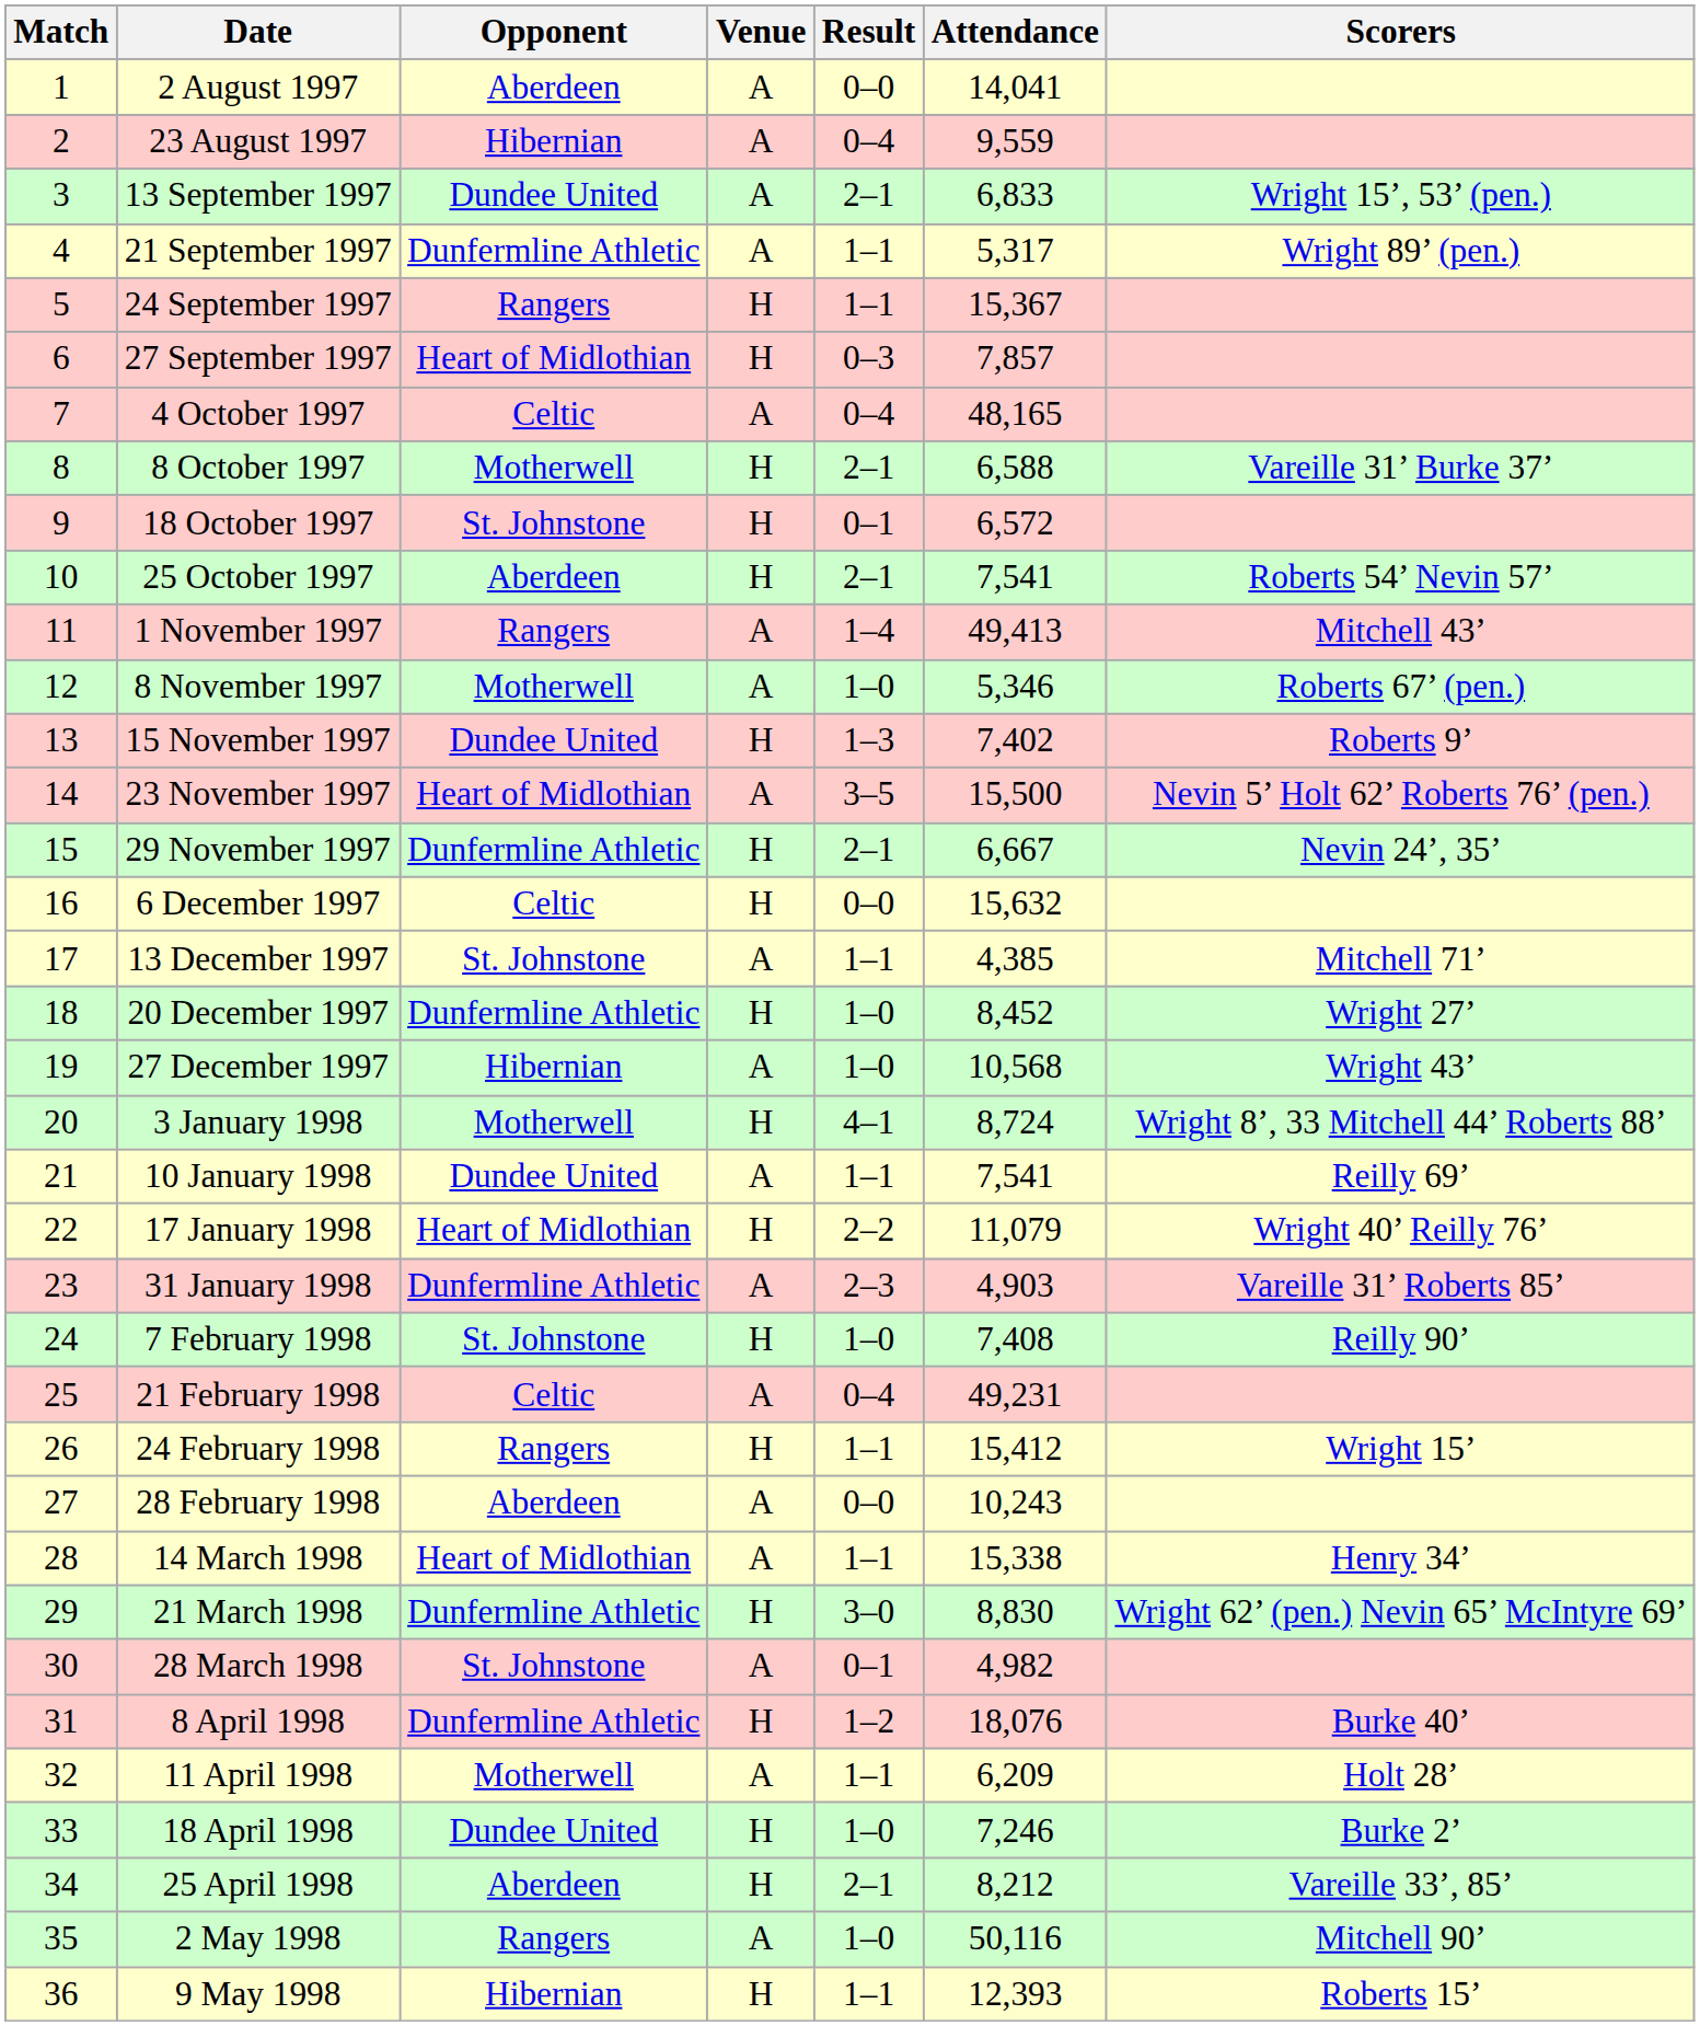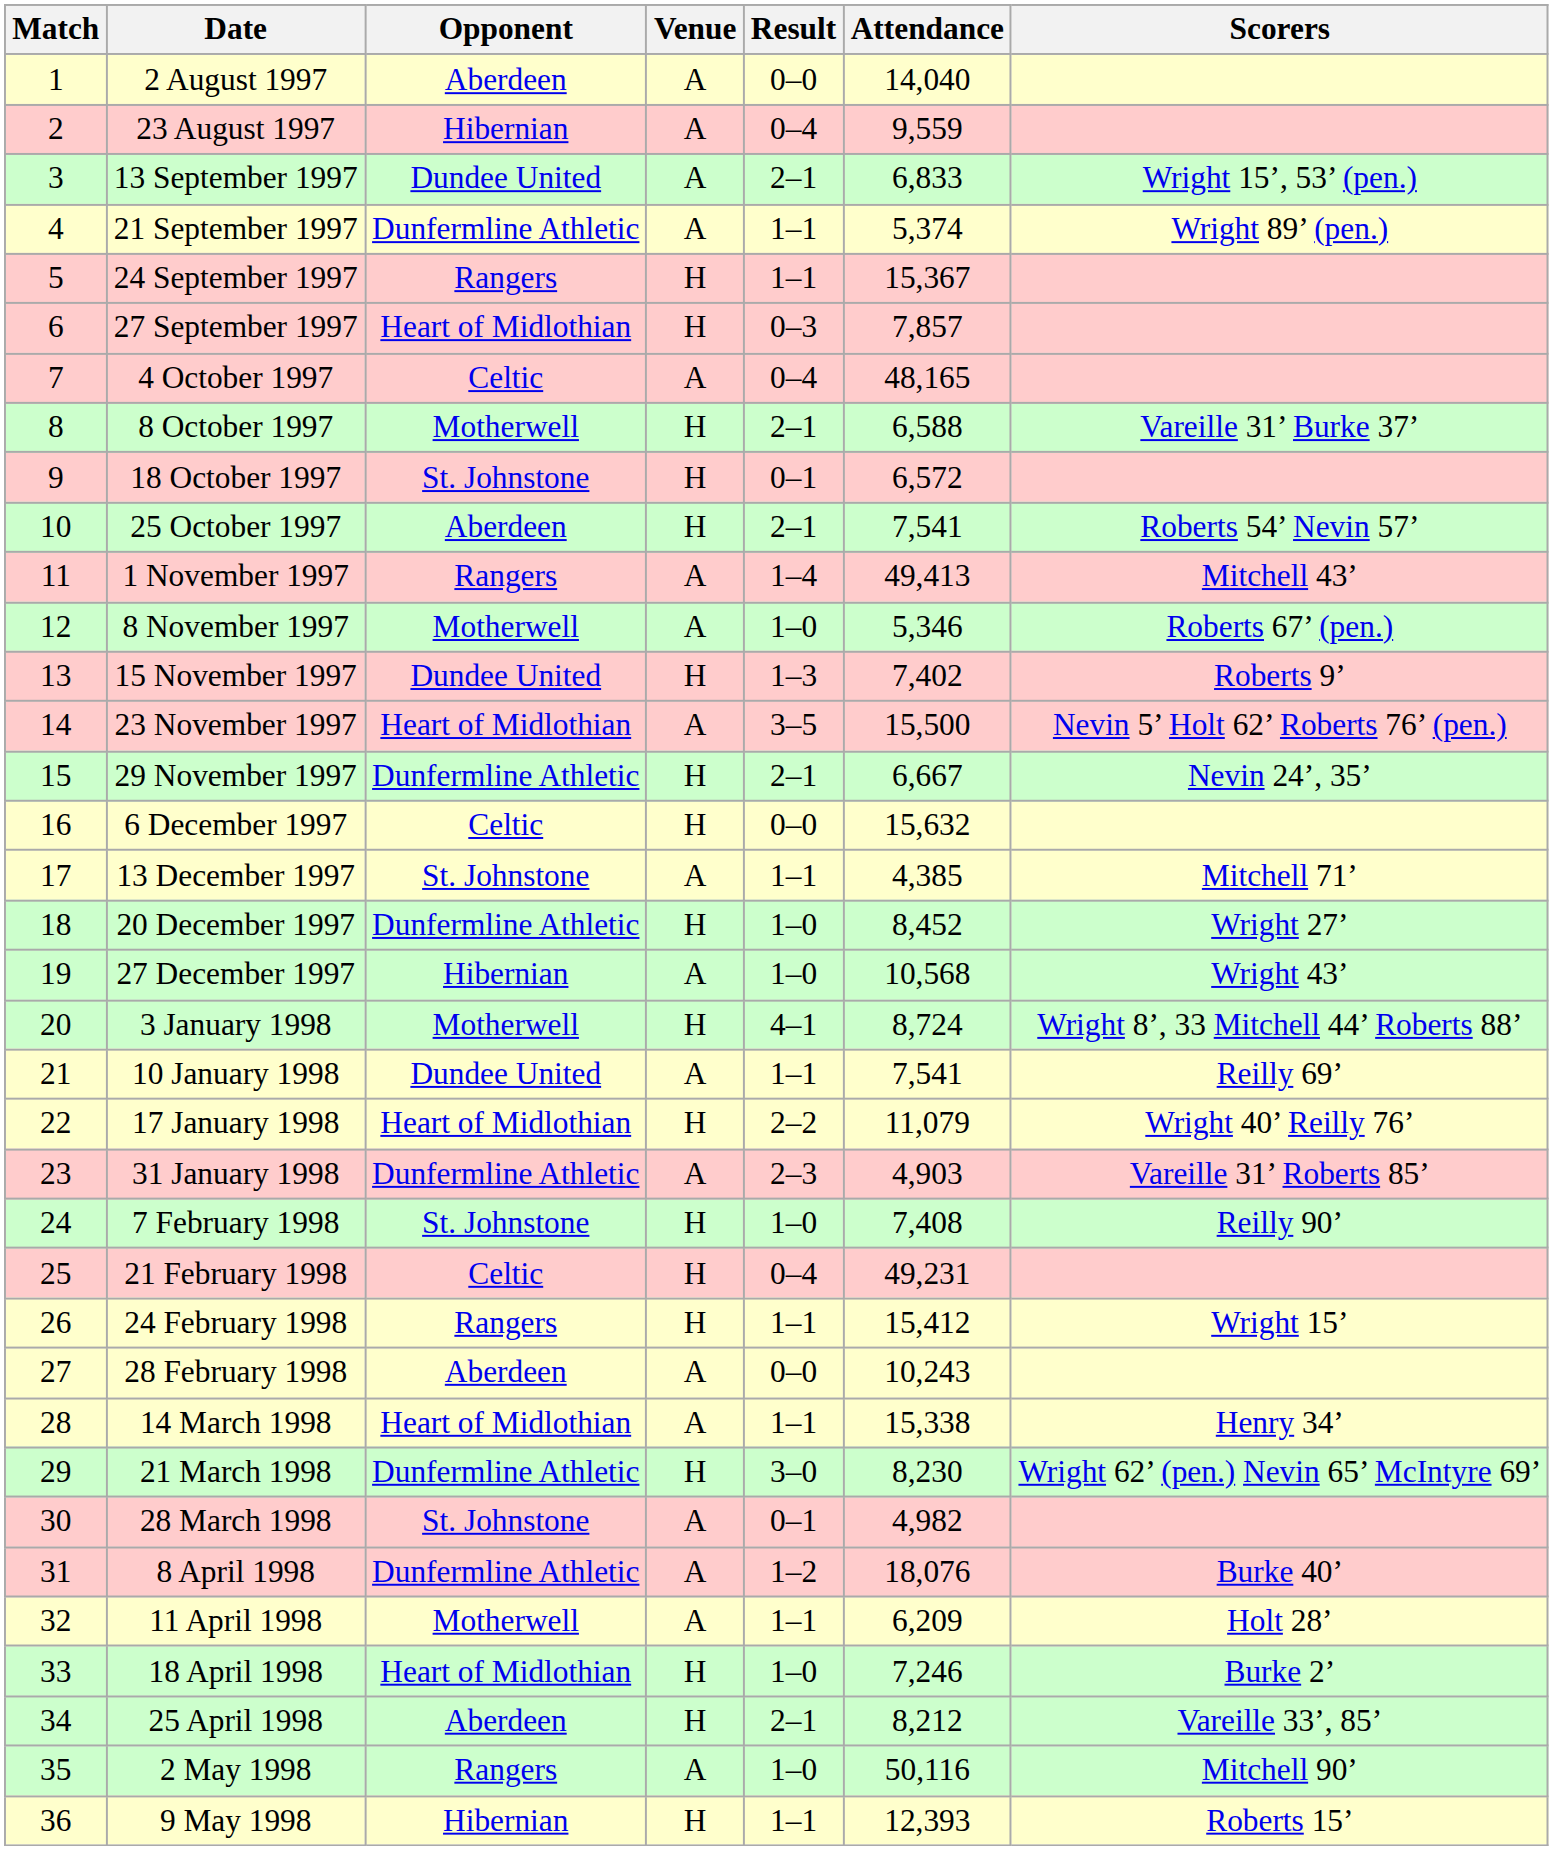 <table class="wikitable" style="font-size:100%; text-align:center">
 <tr>
 <th>Match</th>
 <th>Date</th>
 <th>Opponent</th>
 <th>Venue</th>
 <th>Result</th>
 <th>Attendance</th>
 <th>Scorers</th>
 </tr>
 <tr style="background: #FFFFCC;">
 <td>1</td>
 <td>2 August 1997</td>
 <td><a href='#'>Aberdeen</a></td>
 <td>A</td>
 <td>0–0</td>
-<td>14,041</td>
+<td>14,040</td>
 <td></td>
 </tr>
 <tr style="background: #FFCCCC;">
 <td>2</td>
 <td>23 August 1997</td>
 <td><a href='#'>Hibernian</a></td>
 <td>A</td>
 <td>0–4</td>
 <td>9,559</td>
 <td></td>
 </tr>
 <tr style="background: #CCFFCC;">
 <td>3</td>
 <td>13 September 1997</td>
 <td><a href='#'>Dundee United</a></td>
 <td>A</td>
 <td>2–1</td>
 <td>6,833</td>
 <td><a href='#'>Wright</a> 15’, 53’ <a href='#'>(pen.)</a></td>
 </tr>
 <tr style="background: #FFFFCC;">
 <td>4</td>
 <td>21 September 1997</td>
 <td><a href='#'>Dunfermline Athletic</a></td>
 <td>A</td>
 <td>1–1</td>
-<td>5,317</td>
+<td>5,374</td>
 <td><a href='#'>Wright</a> 89’ <a href='#'>(pen.)</a></td>
 </tr>
 <tr style="background: #FFCCCC;">
 <td>5</td>
 <td>24 September 1997</td>
 <td><a href='#'>Rangers</a></td>
 <td>H</td>
 <td>1–1</td>
 <td>15,367</td>
 <td></td>
 </tr>
 <tr style="background: #FFCCCC;">
 <td>6</td>
 <td>27 September 1997</td>
 <td><a href='#'>Heart of Midlothian</a></td>
 <td>H</td>
 <td>0–3</td>
 <td>7,857</td>
 <td></td>
 </tr>
 <tr style="background: #FFCCCC;">
 <td>7</td>
 <td>4 October 1997</td>
 <td><a href='#'>Celtic</a></td>
 <td>A</td>
 <td>0–4</td>
 <td>48,165</td>
 <td></td>
 </tr>
 <tr style="background: #CCFFCC;">
 <td>8</td>
 <td>8 October 1997</td>
 <td><a href='#'>Motherwell</a></td>
 <td>H</td>
 <td>2–1</td>
 <td>6,588</td>
 <td><a href='#'>Vareille</a> 31’ <a href='#'>Burke</a> 37’</td>
 </tr>
 <tr style="background: #FFCCCC;">
 <td>9</td>
 <td>18 October 1997</td>
 <td><a href='#'>St. Johnstone</a></td>
 <td>H</td>
 <td>0–1</td>
 <td>6,572</td>
 <td></td>
 </tr>
 <tr style="background: #CCFFCC;">
 <td>10</td>
 <td>25 October 1997</td>
 <td><a href='#'>Aberdeen</a></td>
 <td>H</td>
 <td>2–1</td>
 <td>7,541</td>
 <td><a href='#'>Roberts</a> 54’ <a href='#'>Nevin</a> 57’</td>
 </tr>
 <tr style="background: #FFCCCC;">
 <td>11</td>
 <td>1 November 1997</td>
 <td><a href='#'>Rangers</a></td>
 <td>A</td>
 <td>1–4</td>
 <td>49,413</td>
 <td><a href='#'>Mitchell</a> 43’</td>
 </tr>
 <tr style="background: #CCFFCC;">
 <td>12</td>
 <td>8 November 1997</td>
 <td><a href='#'>Motherwell</a></td>
 <td>A</td>
 <td>1–0</td>
 <td>5,346</td>
 <td><a href='#'>Roberts</a> 67’ <a href='#'>(pen.)</a></td>
 </tr>
 <tr style="background: #FFCCCC;">
 <td>13</td>
 <td>15 November 1997</td>
 <td><a href='#'>Dundee United</a></td>
 <td>H</td>
 <td>1–3</td>
 <td>7,402</td>
 <td><a href='#'>Roberts</a> 9’</td>
 </tr>
 <tr style="background: #FFCCCC;">
 <td>14</td>
 <td>23 November 1997</td>
 <td><a href='#'>Heart of Midlothian</a></td>
 <td>A</td>
 <td>3–5</td>
 <td>15,500</td>
 <td><a href='#'>Nevin</a> 5’ <a href='#'>Holt</a> 62’ <a href='#'>Roberts</a> 76’ <a href='#'>(pen.)</a></td>
 </tr>
 <tr style="background: #CCFFCC;">
 <td>15</td>
 <td>29 November 1997</td>
 <td><a href='#'>Dunfermline Athletic</a></td>
 <td>H</td>
 <td>2–1</td>
 <td>6,667</td>
 <td><a href='#'>Nevin</a> 24’, 35’</td>
 </tr>
 <tr style="background: #FFFFCC;">
 <td>16</td>
 <td>6 December 1997</td>
 <td><a href='#'>Celtic</a></td>
 <td>H</td>
 <td>0–0</td>
 <td>15,632</td>
 <td></td>
 </tr>
 <tr style="background: #FFFFCC;">
 <td>17</td>
 <td>13 December 1997</td>
 <td><a href='#'>St. Johnstone</a></td>
 <td>A</td>
 <td>1–1</td>
 <td>4,385</td>
 <td><a href='#'>Mitchell</a> 71’</td>
 </tr>
 <tr style="background: #CCFFCC;">
 <td>18</td>
 <td>20 December 1997</td>
 <td><a href='#'>Dunfermline Athletic</a></td>
 <td>H</td>
 <td>1–0</td>
 <td>8,452</td>
 <td><a href='#'>Wright</a> 27’</td>
 </tr>
 <tr style="background: #CCFFCC;">
 <td>19</td>
 <td>27 December 1997</td>
 <td><a href='#'>Hibernian</a></td>
 <td>A</td>
 <td>1–0</td>
 <td>10,568</td>
 <td><a href='#'>Wright</a> 43’</td>
 </tr>
 <tr style="background: #CCFFCC;">
 <td>20</td>
 <td>3 January 1998</td>
 <td><a href='#'>Motherwell</a></td>
 <td>H</td>
 <td>4–1</td>
 <td>8,724</td>
 <td><a href='#'>Wright</a> 8’, 33 <a href='#'>Mitchell</a> 44’ <a href='#'>Roberts</a> 88’</td>
 </tr>
 <tr style="background: #FFFFCC;">
 <td>21</td>
 <td>10 January 1998</td>
 <td><a href='#'>Dundee United</a></td>
 <td>A</td>
 <td>1–1</td>
 <td>7,541</td>
 <td><a href='#'>Reilly</a> 69’</td>
 </tr>
 <tr style="background: #FFFFCC;">
 <td>22</td>
 <td>17 January 1998</td>
 <td><a href='#'>Heart of Midlothian</a></td>
 <td>H</td>
 <td>2–2</td>
 <td>11,079</td>
 <td><a href='#'>Wright</a> 40’ <a href='#'>Reilly</a> 76’</td>
 </tr>
 <tr style="background: #FFCCCC;">
 <td>23</td>
 <td>31 January 1998</td>
 <td><a href='#'>Dunfermline Athletic</a></td>
 <td>A</td>
 <td>2–3</td>
 <td>4,903</td>
 <td><a href='#'>Vareille</a> 31’ <a href='#'>Roberts</a> 85’</td>
 </tr>
 <tr style="background: #CCFFCC;">
 <td>24</td>
 <td>7 February 1998</td>
 <td><a href='#'>St. Johnstone</a></td>
 <td>H</td>
 <td>1–0</td>
 <td>7,408</td>
 <td><a href='#'>Reilly</a> 90’</td>
 </tr>
 <tr style="background: #FFCCCC;">
 <td>25</td>
 <td>21 February 1998</td>
 <td><a href='#'>Celtic</a></td>
-<td>A</td>
+<td>H</td>
 <td>0–4</td>
 <td>49,231</td>
 <td></td>
 </tr>
 <tr style="background: #FFFFCC;">
 <td>26</td>
 <td>24 February 1998</td>
 <td><a href='#'>Rangers</a></td>
 <td>H</td>
 <td>1–1</td>
 <td>15,412</td>
 <td><a href='#'>Wright</a> 15’</td>
 </tr>
 <tr style="background: #FFFFCC;">
 <td>27</td>
 <td>28 February 1998</td>
 <td><a href='#'>Aberdeen</a></td>
 <td>A</td>
 <td>0–0</td>
 <td>10,243</td>
 <td></td>
 </tr>
 <tr style="background: #FFFFCC;">
 <td>28</td>
 <td>14 March 1998</td>
 <td><a href='#'>Heart of Midlothian</a></td>
 <td>A</td>
 <td>1–1</td>
 <td>15,338</td>
 <td><a href='#'>Henry</a> 34’</td>
 </tr>
 <tr style="background: #CCFFCC;">
 <td>29</td>
 <td>21 March 1998</td>
 <td><a href='#'>Dunfermline Athletic</a></td>
 <td>H</td>
 <td>3–0</td>
-<td>8,830</td>
+<td>8,230</td>
 <td><a href='#'>Wright</a> 62’ <a href='#'>(pen.)</a>  <a href='#'>Nevin</a> 65’ <a href='#'>McIntyre</a> 69’</td>
 </tr>
 <tr style="background: #FFCCCC;">
 <td>30</td>
 <td>28 March 1998</td>
 <td><a href='#'>St. Johnstone</a></td>
 <td>A</td>
 <td>0–1</td>
 <td>4,982</td>
 <td></td>
 </tr>
 <tr style="background: #FFCCCC;">
 <td>31</td>
 <td>8 April 1998</td>
 <td><a href='#'>Dunfermline Athletic</a></td>
-<td>H</td>
+<td>A</td>
 <td>1–2</td>
 <td>18,076</td>
 <td><a href='#'>Burke</a> 40’</td>
 </tr>
 <tr style="background: #FFFFCC;">
 <td>32</td>
 <td>11 April 1998</td>
 <td><a href='#'>Motherwell</a></td>
 <td>A</td>
 <td>1–1</td>
 <td>6,209</td>
 <td><a href='#'>Holt</a> 28’</td>
 </tr>
 <tr style="background: #CCFFCC;">
 <td>33</td>
 <td>18 April 1998</td>
-<td><a href='#'>Dundee United</a></td>
+<td><a href='#'>Heart of Midlothian</a></td>
 <td>H</td>
 <td>1–0</td>
 <td>7,246</td>
 <td><a href='#'>Burke</a> 2’</td>
 </tr>
 <tr style="background: #CCFFCC;">
 <td>34</td>
 <td>25 April 1998</td>
 <td><a href='#'>Aberdeen</a></td>
 <td>H</td>
 <td>2–1</td>
 <td>8,212</td>
 <td><a href='#'>Vareille</a> 33’, 85’</td>
 </tr>
 <tr style="background: #CCFFCC;">
 <td>35</td>
 <td>2 May 1998</td>
 <td><a href='#'>Rangers</a></td>
 <td>A</td>
 <td>1–0</td>
 <td>50,116</td>
 <td><a href='#'>Mitchell</a> 90’</td>
 </tr>
 <tr style="background: #FFFFCC;">
 <td>36</td>
 <td>9 May 1998</td>
 <td><a href='#'>Hibernian</a></td>
 <td>H</td>
 <td>1–1</td>
 <td>12,393</td>
 <td><a href='#'>Roberts</a> 15’</td>
 </tr>
 </table>
